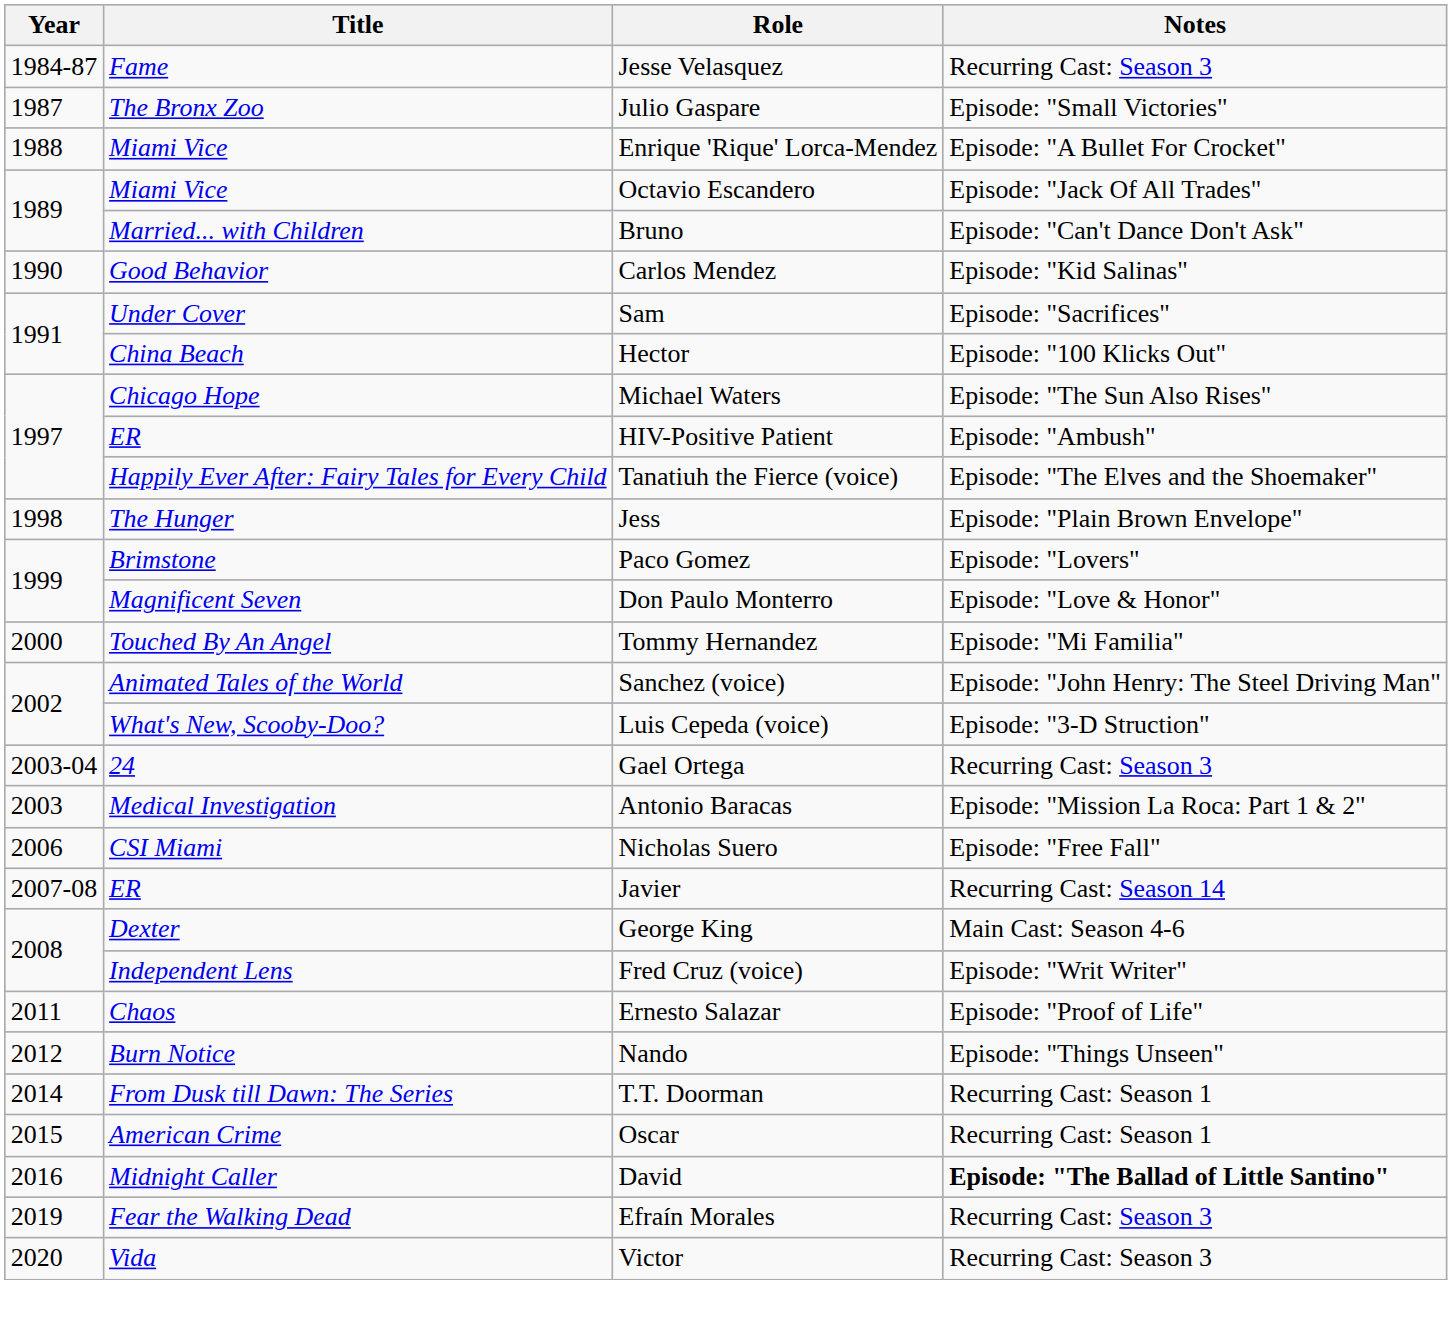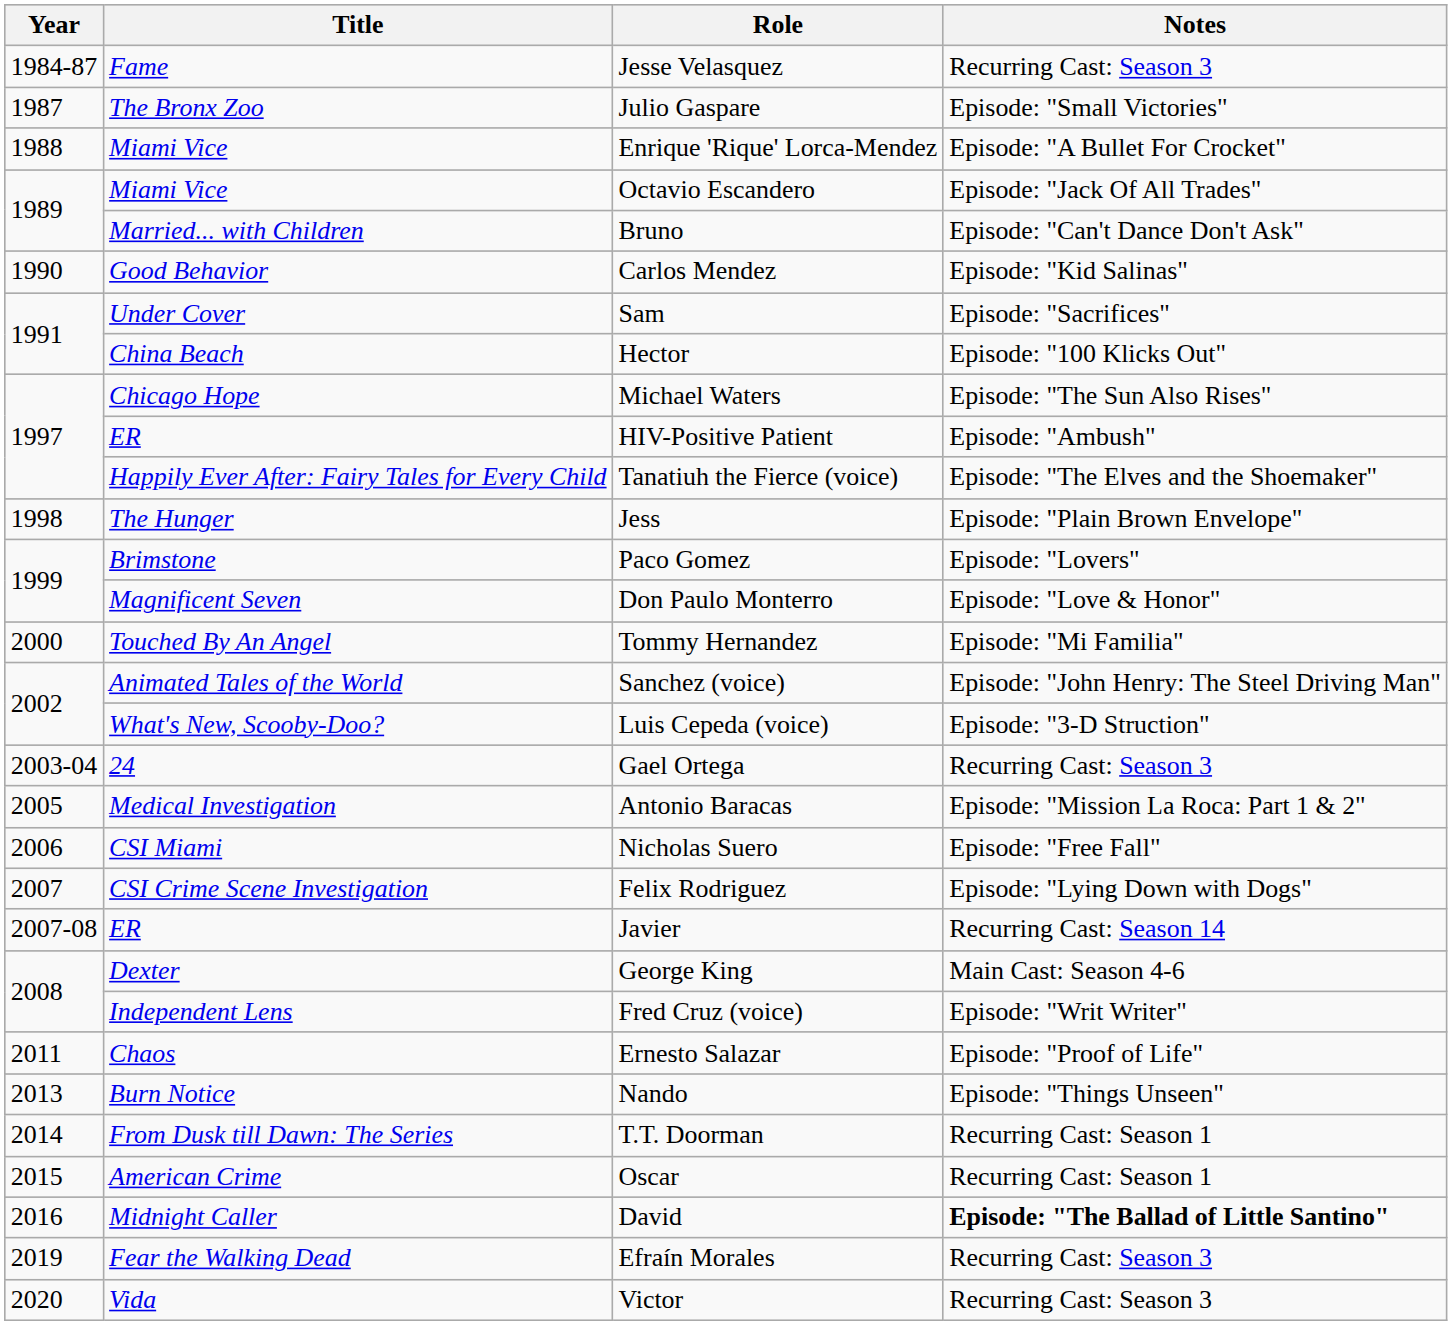 <table class="wikitable sortable">
 <tr>
 <th>Year</th>
 <th>Title</th>
 <th>Role</th>
 <th>Notes</th>
 </tr>
 <tr>
 <td>1984-87</td>
 <td><em><a href='#'>Fame</a></em></td>
 <td>Jesse Velasquez</td>
 <td>Recurring Cast: <a href='#'>Season 3</a></td>
 </tr>
 <tr>
 <td>1987</td>
 <td><em><a href='#'>The Bronx Zoo</a></em></td>
 <td>Julio Gaspare</td>
 <td>Episode: "Small Victories"</td>
 </tr>
 <tr>
 <td>1988</td>
 <td><em><a href='#'>Miami Vice</a></em></td>
 <td>Enrique 'Rique' Lorca-Mendez</td>
 <td>Episode: "A Bullet For Crocket"</td>
 </tr>
 <tr>
 <td rowspan="2">1989</td>
 <td><em><a href='#'>Miami Vice</a></em></td>
 <td>Octavio Escandero</td>
 <td>Episode: "Jack Of All Trades"</td>
 </tr>
 <tr>
 <td><em><a href='#'>Married... with Children</a></em></td>
 <td>Bruno</td>
 <td>Episode: "Can't Dance Don't Ask"</td>
 </tr>
 <tr>
 <td>1990</td>
 <td><em><a href='#'>Good Behavior</a></em></td>
 <td>Carlos Mendez</td>
 <td>Episode: "Kid Salinas"</td>
 </tr>
 <tr>
 <td rowspan="2">1991</td>
 <td><em><a href='#'>Under Cover</a></em></td>
 <td>Sam</td>
 <td>Episode: "Sacrifices"</td>
 </tr>
 <tr>
 <td><em><a href='#'>China Beach</a></em></td>
 <td>Hector</td>
 <td>Episode: "100 Klicks Out"</td>
 </tr>
 <tr>
 <td rowspan="3">1997</td>
 <td><em><a href='#'>Chicago Hope</a></em></td>
 <td>Michael Waters</td>
 <td>Episode: "The Sun Also Rises"</td>
 </tr>
 <tr>
 <td><em><a href='#'>ER</a></em></td>
 <td>HIV-Positive Patient</td>
 <td>Episode: "Ambush"</td>
 </tr>
 <tr>
 <td><em><a href='#'>Happily Ever After: Fairy Tales for Every Child</a></em></td>
 <td>Tanatiuh the Fierce (voice)</td>
 <td>Episode: "The Elves and the Shoemaker"</td>
 </tr>
 <tr>
 <td>1998</td>
 <td><em><a href='#'>The Hunger</a></em></td>
 <td>Jess</td>
 <td>Episode: "Plain Brown Envelope"</td>
 </tr>
 <tr>
 <td rowspan="2">1999</td>
 <td><em><a href='#'>Brimstone</a></em></td>
 <td>Paco Gomez</td>
 <td>Episode: "Lovers"</td>
 </tr>
 <tr>
 <td><em><a href='#'>Magnificent Seven</a></em></td>
 <td>Don Paulo Monterro</td>
 <td>Episode: "Love & Honor"</td>
 </tr>
 <tr>
 <td>2000</td>
 <td><em><a href='#'>Touched By An Angel</a></em></td>
 <td>Tommy Hernandez</td>
 <td>Episode: "Mi Familia"</td>
 </tr>
 <tr>
 <td rowspan="2">2002</td>
 <td><em><a href='#'>Animated Tales of the World</a></em></td>
 <td>Sanchez (voice)</td>
 <td>Episode: "John Henry: The Steel Driving Man"</td>
 </tr>
 <tr>
 <td><em><a href='#'>What's New, Scooby-Doo?</a></em></td>
 <td>Luis Cepeda (voice)</td>
 <td>Episode: "3-D Struction"</td>
 </tr>
 <tr>
 <td>2003-04</td>
 <td><em><a href='#'>24</a></em></td>
 <td>Gael Ortega</td>
 <td>Recurring Cast: <a href='#'>Season 3</a></td>
 </tr>
 <tr>
-<td>2003</td>
+<td>2005</td>
 <td><em><a href='#'>Medical Investigation</a></em></td>
 <td>Antonio Baracas</td>
 <td>Episode: "Mission La Roca: Part 1 & 2"</td>
 </tr>
 <tr>
 <td>2006</td>
 <td><em><a href='#'>CSI Miami</a></em></td>
 <td>Nicholas Suero</td>
 <td>Episode: "Free Fall"</td>
+</tr>
+<tr>
+<td>2007</td>
+<td><em><a href='#'>CSI Crime Scene Investigation</a></em></td>
+<td>Felix Rodriguez</td>
+<td>Episode: "Lying Down with Dogs"</td>
 </tr>
 <tr>
 <td>2007-08</td>
 <td><em><a href='#'>ER</a></em></td>
 <td>Javier</td>
 <td>Recurring Cast: <a href='#'>Season 14</a></td>
 </tr>
 <tr>
 <td rowspan="2">2008</td>
 <td><em><a href='#'>Dexter</a></em></td>
 <td>George King</td>
 <td>Main Cast: Season 4-6</td>
 </tr>
 <tr>
 <td><em><a href='#'>Independent Lens</a></em></td>
 <td>Fred Cruz (voice)</td>
 <td>Episode: "Writ Writer"</td>
 </tr>
 <tr>
 <td>2011</td>
 <td><em><a href='#'>Chaos</a></em></td>
 <td>Ernesto Salazar</td>
 <td>Episode: "Proof of Life"</td>
 </tr>
 <tr>
-<td>2012</td>
+<td>2013</td>
 <td><em><a href='#'>Burn Notice</a></em></td>
 <td>Nando</td>
 <td>Episode: "Things Unseen"</td>
 </tr>
 <tr>
 <td>2014</td>
 <td><em><a href='#'>From Dusk till Dawn: The Series</a></em></td>
 <td>T.T. Doorman</td>
 <td>Recurring Cast: Season 1</td>
 </tr>
 <tr>
 <td>2015</td>
 <td><em><a href='#'>American Crime</a></em></td>
 <td>Oscar</td>
 <td>Recurring Cast: Season 1</td>
 </tr>
 <tr>
 <td>2016</td>
 <td><em><a href='#'>Midnight Caller</a></em></td>
 <td>David</td>
 <td><strong>Episode: "The Ballad of Little Santino"</strong></td>
 </tr>
 <tr>
 <td>2019</td>
 <td><em><a href='#'>Fear the Walking Dead</a></em></td>
 <td>Efraín Morales</td>
 <td>Recurring Cast: <a href='#'>Season 3</a></td>
 </tr>
 <tr>
 <td>2020</td>
 <td><em><a href='#'>Vida</a></em></td>
 <td>Victor</td>
 <td>Recurring Cast: Season 3</td>
 </tr>
 </table>
